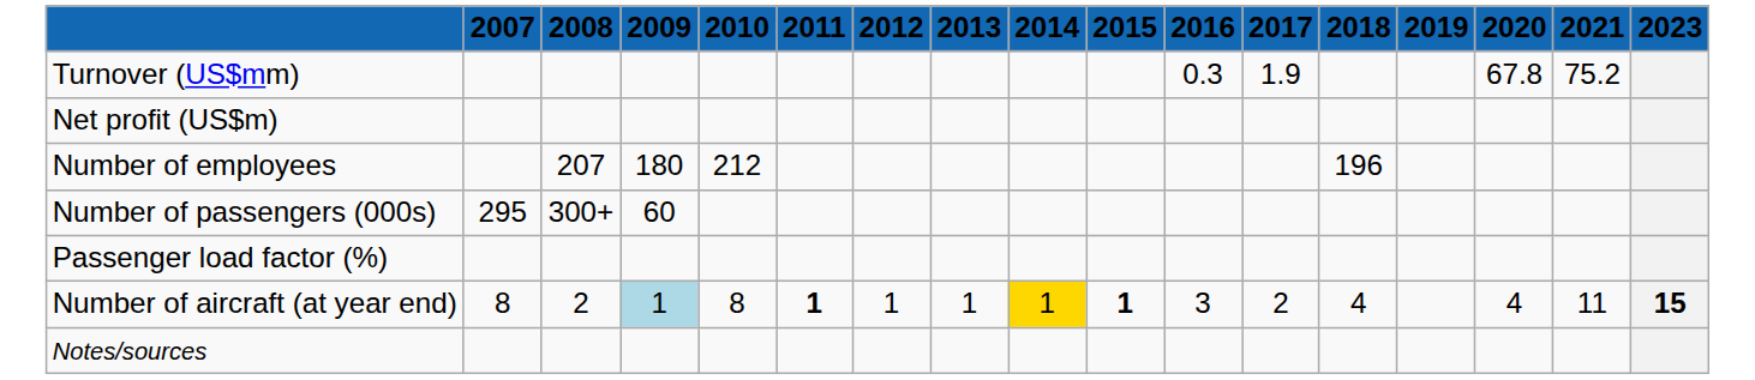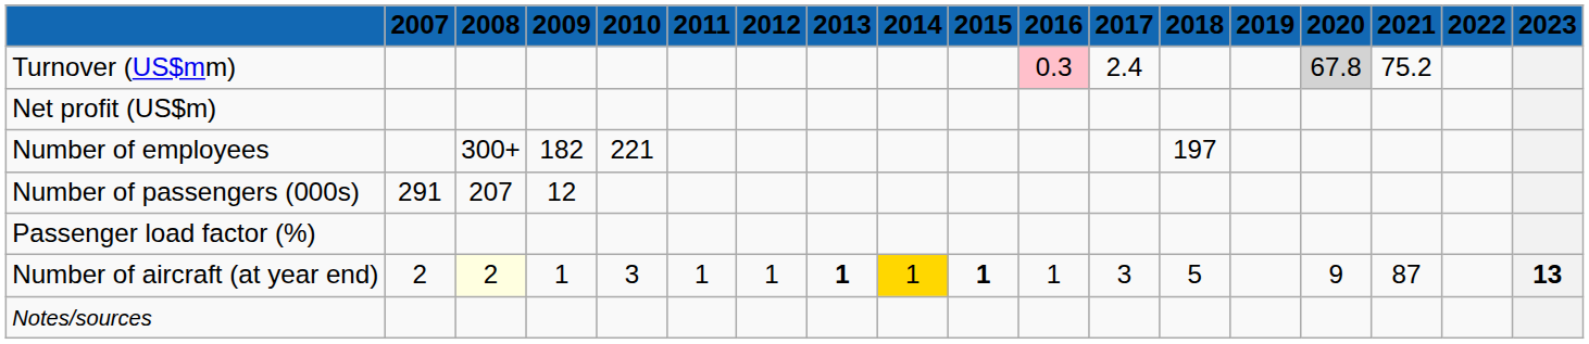 <table class="wikitable"  style="margin:1em auto;">
 <tr style="text-align:center;">
 <th style="background: #1268B3;"></th>
 <th style="background: #1268B3;"><span>2007</span></th>
 <th style="background: #1268B3;"><span>2008</span></th>
 <th style="background: #1268B3;"><span>2009</span></th>
 <th style="background: #1268B3;"><span>2010</span></th>
 <th style="background: #1268B3;"><span>2011</span></th>
 <th style="background: #1268B3;"><span>2012</span></th>
 <th style="background: #1268B3;"><span>2013</span></th>
 <th style="background: #1268B3;"><span>2014</span></th>
 <th style="background: #1268B3;"><span>2015</span></th>
 <th style="background: #1268B3;"><span>2016</span></th>
 <th style="background: #1268B3;"><span>2017</span></th>
 <th style="background: #1268B3;"><span>2018</span></th>
 <th style="background: #1268B3;"><span>2019</span></th>
 <th style="background: #1268B3;"><span>2020</span></th>
 <th style="background: #1268B3;"><span>2021</span></th>
+<th style="background: #1268B3;"><span>2022</span></th>
 <th style="background: #1268B3;"><span>2023</span></th>
 </tr>
 <tr>
 <td>Turnover (<a href='#'>US$m</a>m)</td>
 <td align=center></td>
 <td align=center></td>
 <td align=center></td>
 <td align=center></td>
 <td align=center></td>
 <td align=center></td>
 <td align=center></td>
 <td align=center></td>
 <td align=center></td>
-<td align=center>0.3</td>
-<td align=center>1.9</td>
+<td align=center style="background: pink;">0.3</td>
+<td align=center>2.4</td>
 <td align=center></td>
 <td align=center></td>
-<td align=center>67.8</td>
+<td align=center style="background: lightgrey;">67.8</td>
 <td align=center>75.2</td>
+<td align=center></td>
 <th align=center></th>
 </tr>
 <tr>
 <td>Net profit (US$m)</td>
+<td align=center></td>
 <td align=center></td>
 <td align=center></td>
 <td align=center></td>
 <td align=center></td>
 <td align=center></td>
 <td align=center></td>
 <td align=center></td>
 <td align=center></td>
 <td align=center></td>
 <td align=center></td>
 <td align=center></td>
 <td align=center></td>
 <td align=center></td>
 <td align=center></td>
 <td align=center></td>
 <th align=center></th>
 </tr>
 <tr>
 <td>Number of employees</td>
 <td align=center></td>
-<td align=center>207</td>
-<td align=center>180</td>
-<td align=center>212</td>
+<td align=center>300+</td>
+<td align=center>182</td>
+<td align=center>221</td>
 <td align=center></td>
 <td align=center></td>
 <td align=center></td>
 <td align=center></td>
 <td align=center></td>
 <td align=center></td>
 <td align=center></td>
-<td align=center>196</td>
+<td align=center>197</td>
+<td align=center></td>
 <td align=center></td>
 <td align=center></td>
 <td align=center></td>
 <th align=center></th>
 </tr>
 <tr>
 <td>Number of passengers (000s)</td>
-<td align=center>295</td>
-<td align=center>300+</td>
-<td align=center>60</td>
+<td align=center>291</td>
+<td align=center>207</td>
+<td align=center>12</td>
+<td align=center></td>
 <td align=center></td>
 <td align=center></td>
 <td align=center></td>
 <td align=center></td>
 <td align=center></td>
 <td align=center></td>
 <td align=center></td>
 <td align=center></td>
 <td align=center></td>
 <td align=center></td>
 <td align=center></td>
 <td align=center></td>
 <th align=center></th>
 </tr>
 <tr>
 <td>Passenger load factor (%)</td>
 <td align=center></td>
 <td align=center></td>
 <td align=center></td>
 <td align=center></td>
 <td align=center></td>
 <td align=center></td>
 <td align=center></td>
 <td align=center></td>
 <td align=center></td>
 <td align=center></td>
 <td align=center></td>
 <td align=center></td>
 <td align=center></td>
 <td align=center></td>
 <td align=center></td>
+<td align=center></td>
 <th align=center></th>
 </tr>
 <tr>
 <td>Number of aircraft (at year end)</td>
-<td align=center>8</td>
 <td align=center>2</td>
-<td align=center style="background: lightblue;">1</td>
-<td align=center>8</td>
+<td align=center style="background: lightyellow;">2</td>
+<td align=center>1</td>
+<td align=center>3</td>
+<td align=center>1</td>
+<td align=center>1</td>
+<td align=center><strong>1</strong></td>
+<td align=center style="background: gold;">1</td>
 <td align=center><strong>1</strong></td>
 <td align=center>1</td>
-<td align=center>1</td>
-<td align=center style="background: gold;">1</td>
-<td align=center><strong>1</strong></td>
 <td align=center>3</td>
-<td align=center>2</td>
-<td align=center>4</td>
+<td align=center>5</td>
 <td align=center></td>
-<td align=center>4</td>
-<td align=center>11</td>
-<th align=center>15</th>
+<td align=center>9</td>
+<td align=center>87</td>
+<td align=center></td>
+<th align=center>13</th>
 </tr>
 <tr>
 <td><small><em>Notes/sources</em></small></td>
 <td align=center></td>
 <td align=center></td>
 <td align=center></td>
 <td align=center></td>
 <td align=center></td>
 <td align=center></td>
 <td align=center></td>
 <td align=center></td>
 <td align=center></td>
 <td align=center></td>
 <td align=center></td>
 <td align=center></td>
 <td align=center></td>
 <td align=center></td>
 <td align=center></td>
+<td align=center></td>
 <th align=center></th>
 </tr>
 </table>
